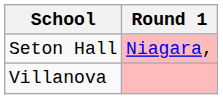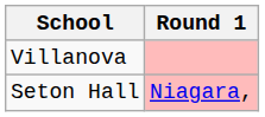 <table class="wikitable">
 <tr>
 <th>School</th>
 <th>Round 1</th>
 </tr>
 <tr>
+<td>Villanova</td>
+<td style="background:#fbb;"> </td>
+</tr>
+<tr>
 <td>Seton Hall</td>
 <td style="background:#fbb;"><a href='#'>Niagara</a>, </td>
 </tr>
-<tr>
-<td>Villanova</td>
-<td style="background:#fbb;"> </td>
-</tr>
 </table>
